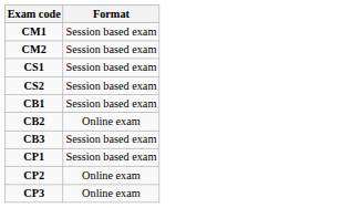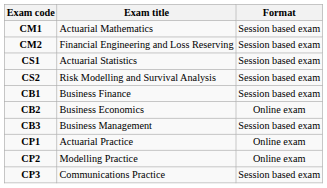 <table class=wikitable style="text-align:center;">
 <tr>
 <th>Exam code</th>
+<th>Exam title</th>
 <th>Format</th>
 </tr>
 <tr>
 <td><strong>CM1</strong></td>
+<td align=left>Actuarial Mathematics</td>
 <td>Session based exam</td>
 </tr>
 <tr>
 <td><strong>CM2</strong></td>
+<td align=left>Financial Engineering and Loss Reserving</td>
 <td>Session based exam</td>
 </tr>
 <tr>
 <td><strong>CS1</strong></td>
+<td align=left>Actuarial Statistics</td>
 <td>Session based exam</td>
 </tr>
 <tr>
 <td><strong>CS2</strong></td>
+<td align=left>Risk Modelling and Survival Analysis</td>
 <td>Session based exam</td>
 </tr>
 <tr>
 <td><strong>CB1</strong></td>
+<td align=left>Business Finance</td>
 <td>Session based exam</td>
 </tr>
 <tr>
 <td><strong>CB2</strong></td>
+<td align=left>Business Economics</td>
 <td>Online exam</td>
 </tr>
 <tr>
 <td><strong>CB3</strong></td>
+<td align=left>Business Management</td>
 <td>Session based exam</td>
 </tr>
 <tr>
 <td><strong>CP1</strong></td>
-<td>Session based exam</td>
+<td align=left>Actuarial Practice</td>
+<td>Online exam</td>
 </tr>
 <tr>
 <td><strong>CP2</strong></td>
+<td align=left>Modelling Practice</td>
 <td>Online exam</td>
 </tr>
 <tr>
 <td><strong>CP3</strong></td>
-<td>Online exam</td>
+<td align=left>Communications Practice</td>
+<td>Session based exam</td>
 </tr>
 </table>
